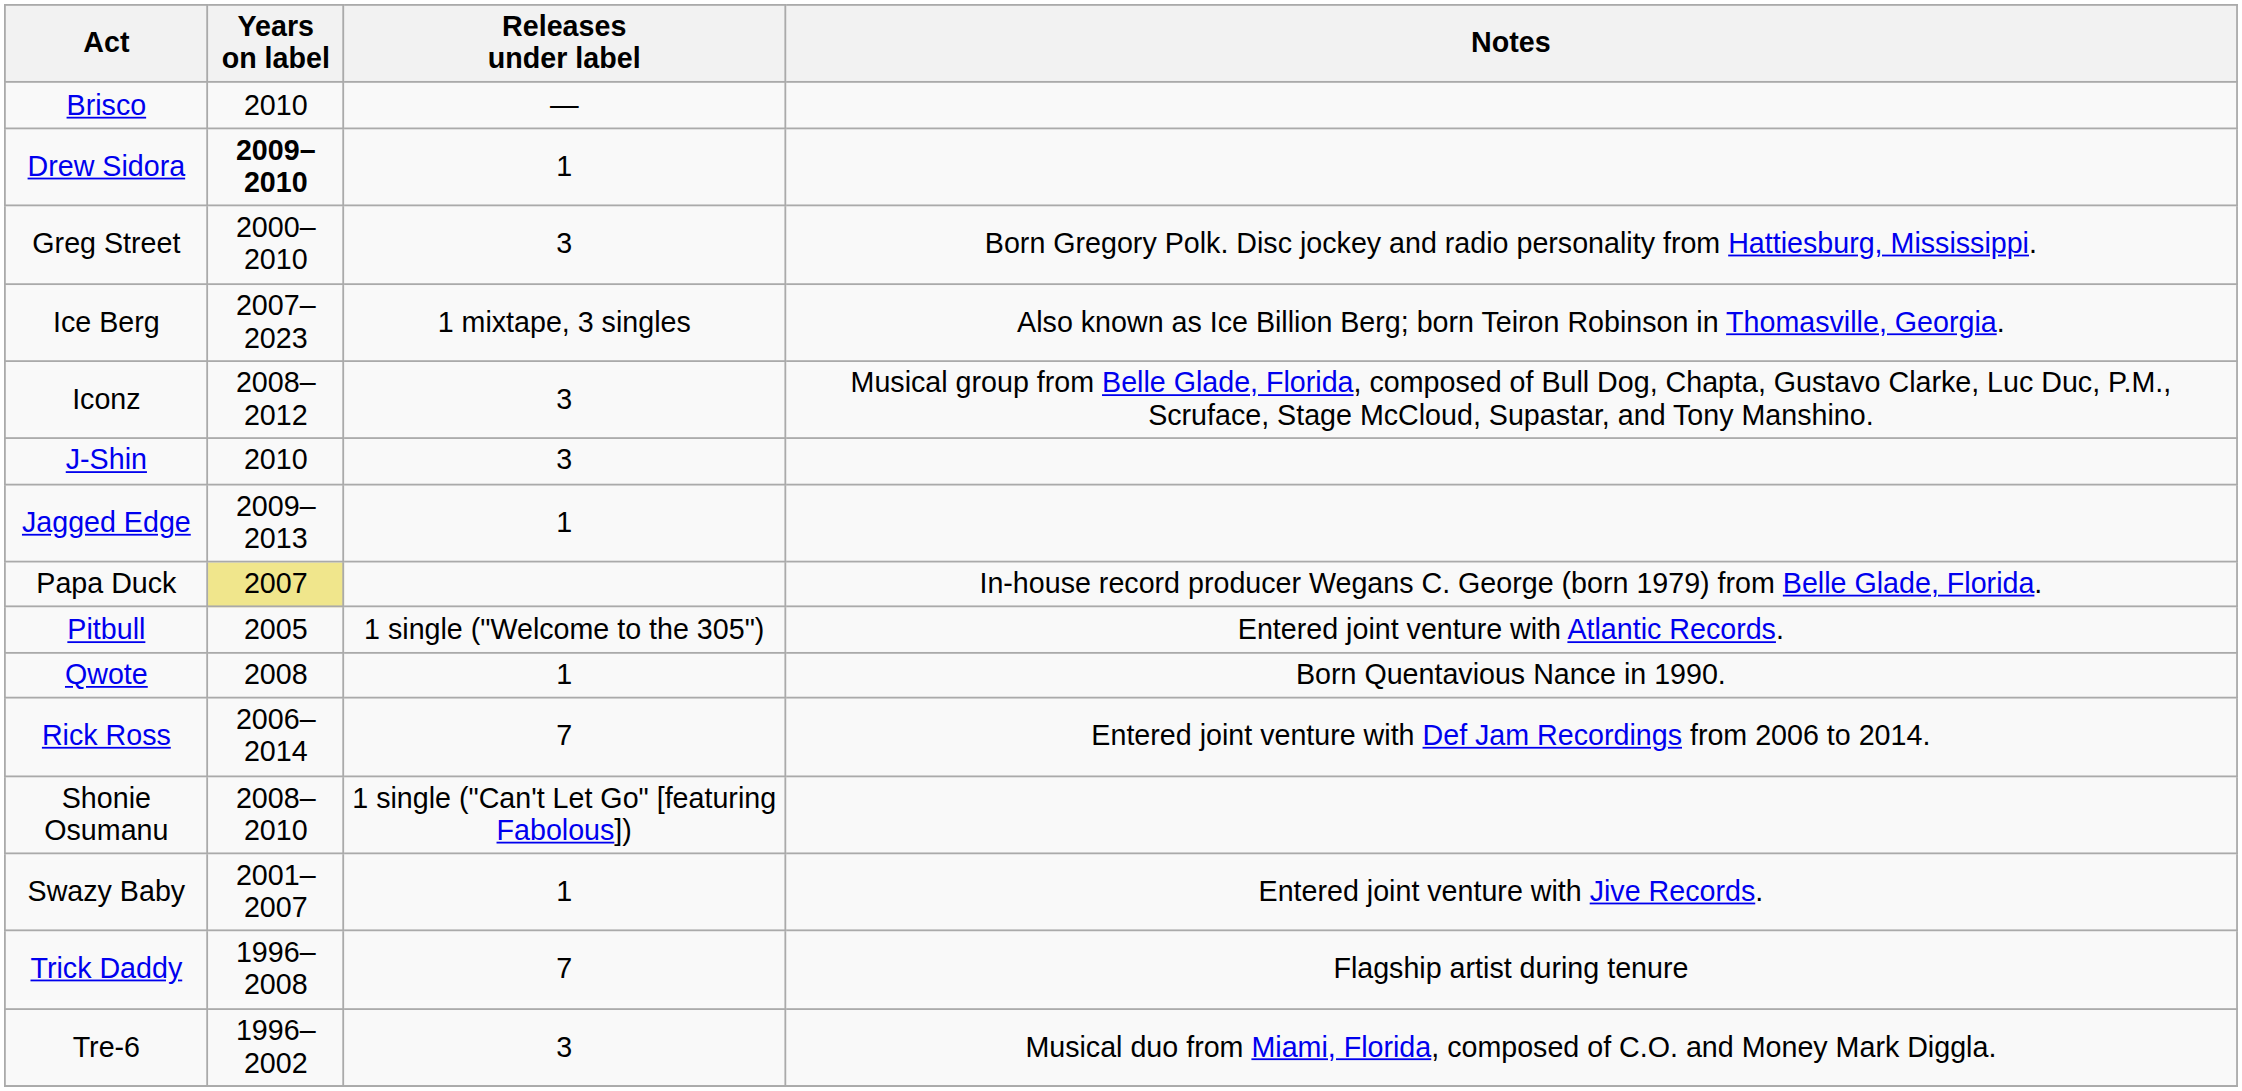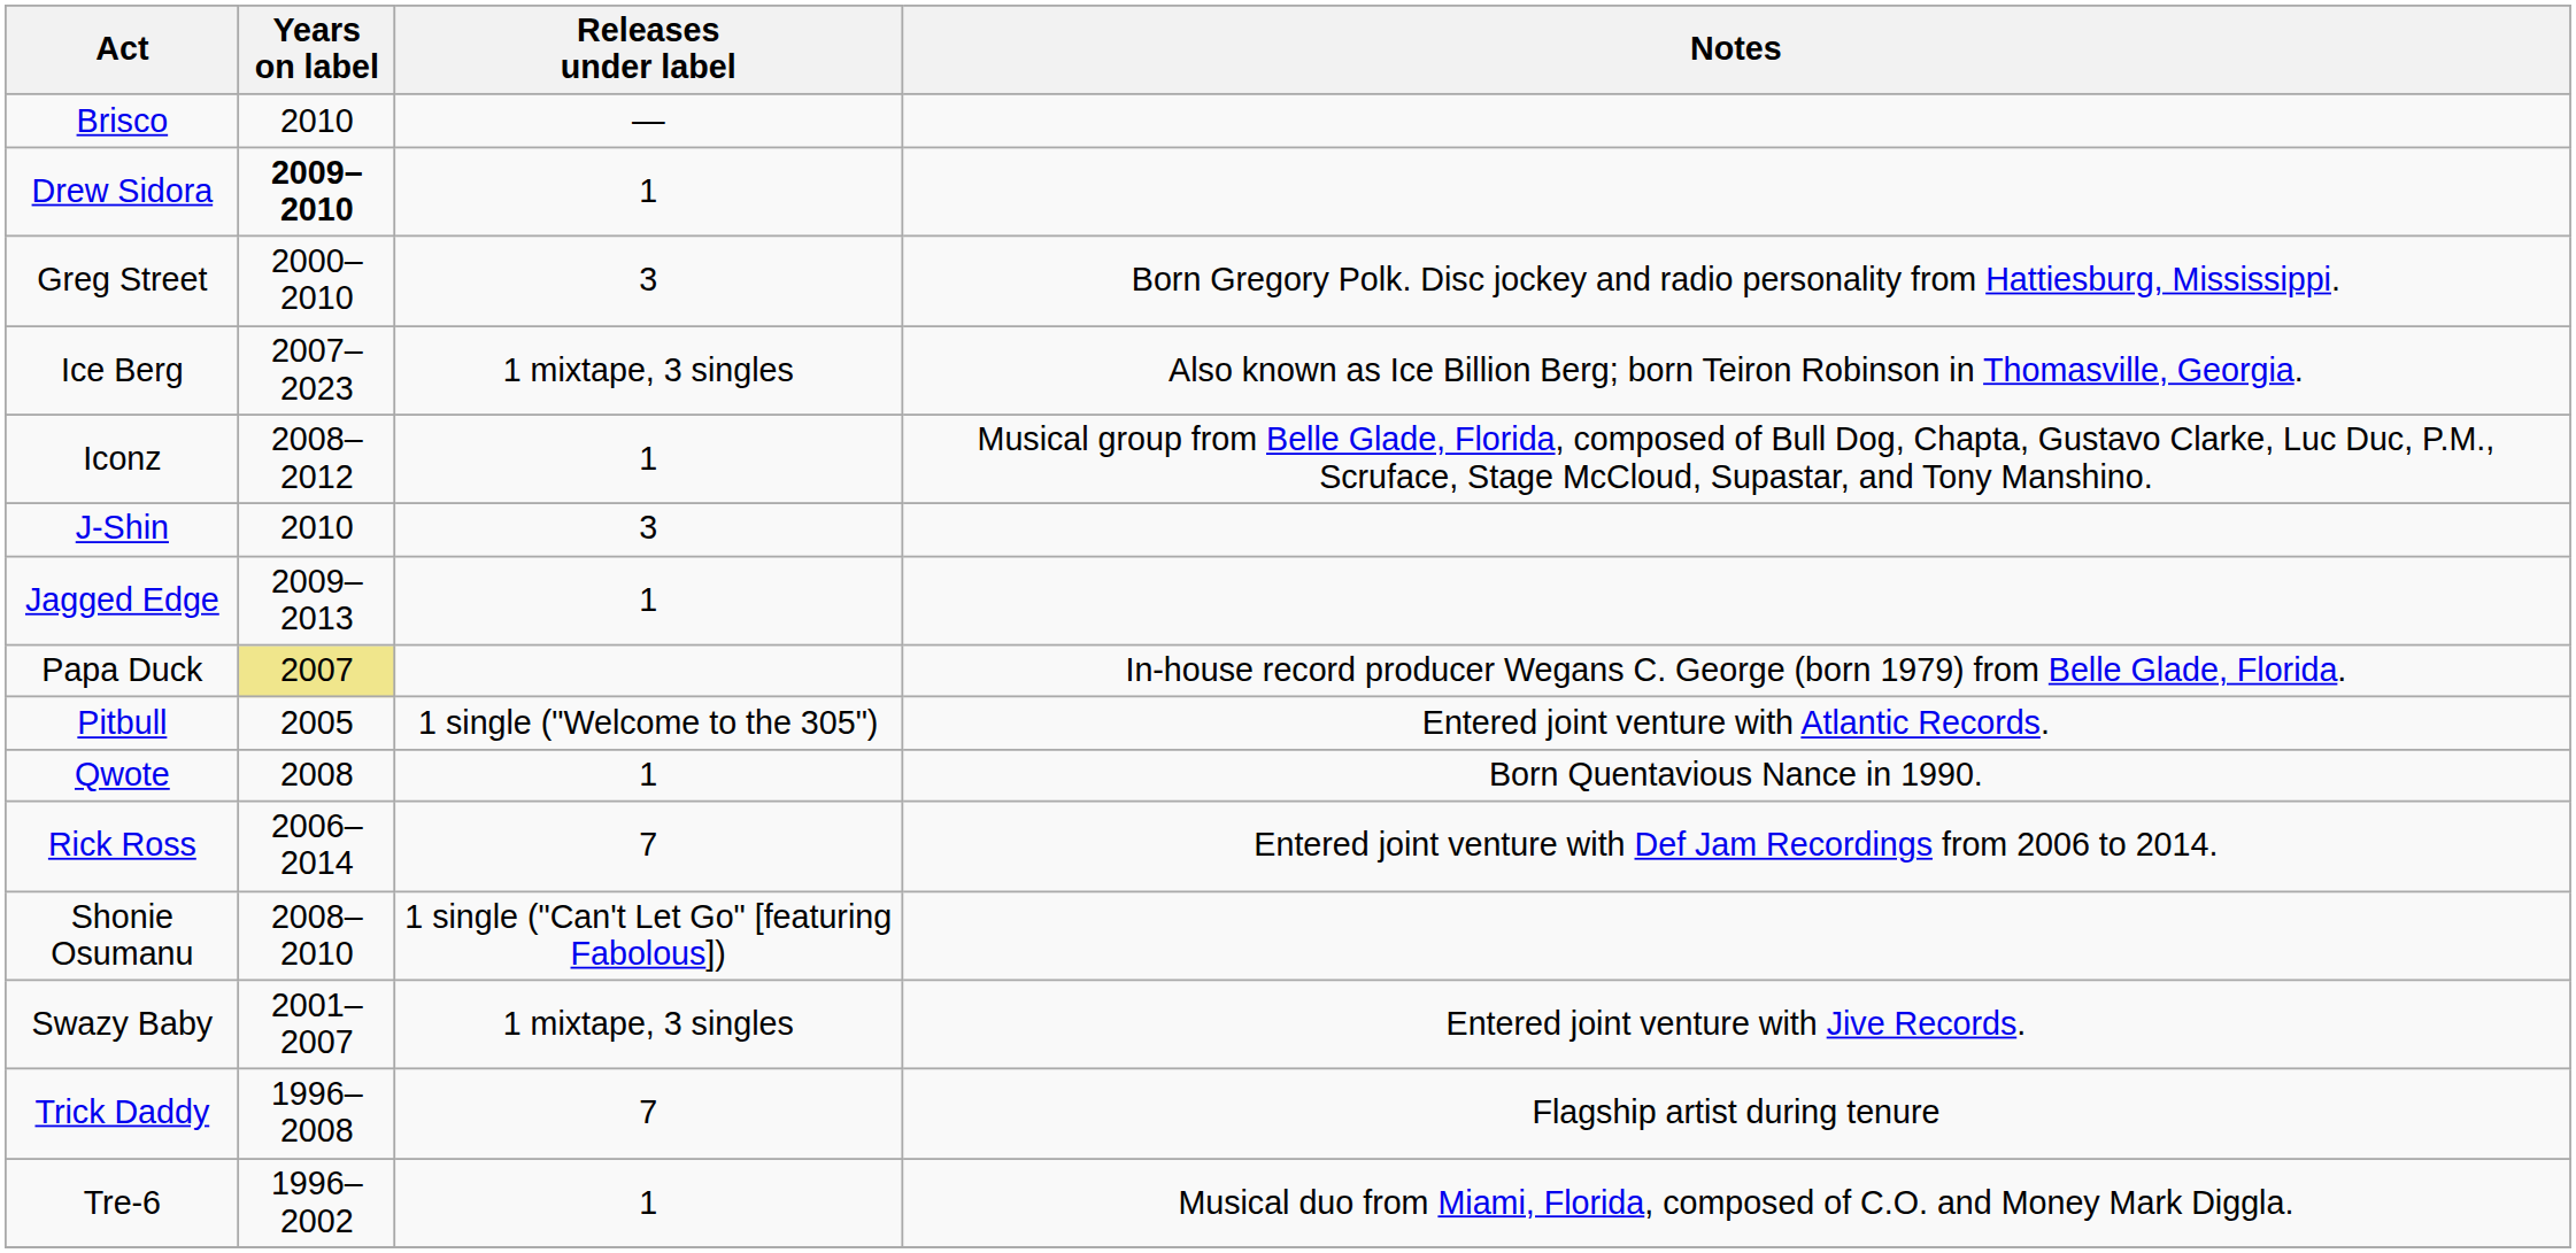 <table class="wikitable sortable plainrowheaders" style="text-align:center;">
 <tr style="background:#ccc;">
 <th>Act</th>
 <th>Years <br>on label</th>
 <th>Releases <br>under label</th>
 <th>Notes</th>
 </tr>
 <tr>
 <td><a href='#'>Brisco</a></td>
 <td style="text-align:center;">2010</td>
 <td style="text-align:center;">—</td>
 <td></td>
 </tr>
 <tr>
 <td><a href='#'>Drew Sidora</a></td>
 <td style="text-align:center;"><strong>2009–2010</strong></td>
 <td style="text-align:center;">1</td>
 <td></td>
 </tr>
 <tr>
 <td>Greg Street</td>
 <td style="text-align:center;">2000–2010</td>
 <td style="text-align:center;">3</td>
 <td>Born Gregory Polk. Disc jockey and radio personality from <a href='#'>Hattiesburg, Mississippi</a>.</td>
 </tr>
 <tr>
 <td>Ice Berg</td>
 <td style="text-align:center;">2007–2023</td>
 <td style="text-align:center;">1 mixtape, 3 singles</td>
 <td>Also known as Ice Billion Berg; born Teiron Robinson in <a href='#'>Thomasville, Georgia</a>.</td>
 </tr>
 <tr>
 <td>Iconz</td>
 <td style="text-align:center;">2008–2012</td>
-<td style="text-align:center;">3</td>
+<td style="text-align:center;">1</td>
 <td>Musical group from <a href='#'>Belle Glade, Florida</a>, composed of Bull Dog, Chapta, Gustavo Clarke, Luc Duc, P.M., Scruface, Stage McCloud, Supastar, and Tony Manshino.</td>
 </tr>
 <tr>
 <td><a href='#'>J-Shin</a></td>
 <td style="text-align:center;">2010</td>
 <td style="text-align:center;">3</td>
 <td></td>
 </tr>
 <tr>
 <td><a href='#'>Jagged Edge</a></td>
 <td style="text-align:center;">2009–2013</td>
 <td style="text-align:center;">1</td>
 <td></td>
 </tr>
 <tr>
 <td>Papa Duck</td>
 <td style="background: khaki; text-align:center;">2007</td>
 <td style="text-align:center;"></td>
 <td>In-house record producer Wegans C. George (born 1979) from <a href='#'>Belle Glade, Florida</a>.</td>
 </tr>
 <tr>
 <td><a href='#'>Pitbull</a></td>
 <td style="text-align:center;">2005</td>
 <td style="text-align:center;">1 single ("Welcome to the 305")</td>
 <td>Entered joint venture with <a href='#'>Atlantic Records</a>.</td>
 </tr>
 <tr>
 <td><a href='#'>Qwote</a></td>
 <td style="text-align:center;">2008</td>
 <td style="text-align:center;">1</td>
 <td>Born Quentavious Nance in 1990.</td>
 </tr>
 <tr>
 <td><a href='#'>Rick Ross</a></td>
 <td style="text-align:center;">2006–2014</td>
 <td style="text-align:center;">7</td>
 <td>Entered joint venture with <a href='#'>Def Jam Recordings</a> from 2006 to 2014.</td>
 </tr>
 <tr>
 <td>Shonie Osumanu</td>
 <td style="text-align:center;">2008–2010</td>
 <td style="text-align:center;">1 single ("Can't Let Go" [featuring <a href='#'>Fabolous</a>])</td>
 <td></td>
 </tr>
 <tr>
 <td>Swazy Baby</td>
 <td style="text-align:center;">2001–2007</td>
-<td style="text-align:center;">1</td>
+<td style="text-align:center;">1 mixtape, 3 singles</td>
 <td>Entered joint venture with <a href='#'>Jive Records</a>.</td>
 </tr>
 <tr>
 <td><a href='#'>Trick Daddy</a></td>
 <td style="text-align:center;">1996–2008</td>
 <td style="text-align:center;">7</td>
 <td>Flagship artist during tenure</td>
 </tr>
 <tr>
 <td>Tre-6</td>
 <td style="text-align:center;">1996–2002</td>
-<td style="text-align:center;">3</td>
+<td style="text-align:center;">1</td>
 <td>Musical duo from <a href='#'>Miami, Florida</a>, composed of C.O. and Money Mark Diggla.</td>
 </tr>
 <tr>
 </tr>
 </table>
